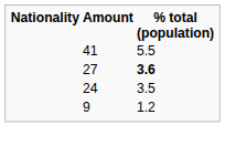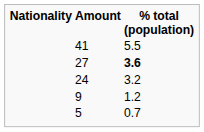 <table class="infobox" style="float:right;">
 <tr \>
 <th>Nationality</th>
 <th>Amount</th>
 <th>% total<br>(population)</th>
 </tr>
 <tr>
 <td></td>
 <td>41</td>
 <td>5.5</td>
 </tr>
 <tr>
 <td></td>
 <td>27</td>
 <td><strong>3.6</strong></td>
 </tr>
 <tr>
 <td></td>
 <td>24</td>
-<td>3.5</td>
+<td>3.2</td>
 </tr>
 <tr>
 <td></td>
 <td>9</td>
 <td>1.2</td>
 </tr>
 <tr>
+<td></td>
+<td>5</td>
+<td>0.7</td>
+</tr>
+<tr>
 </tr>
 </table>
